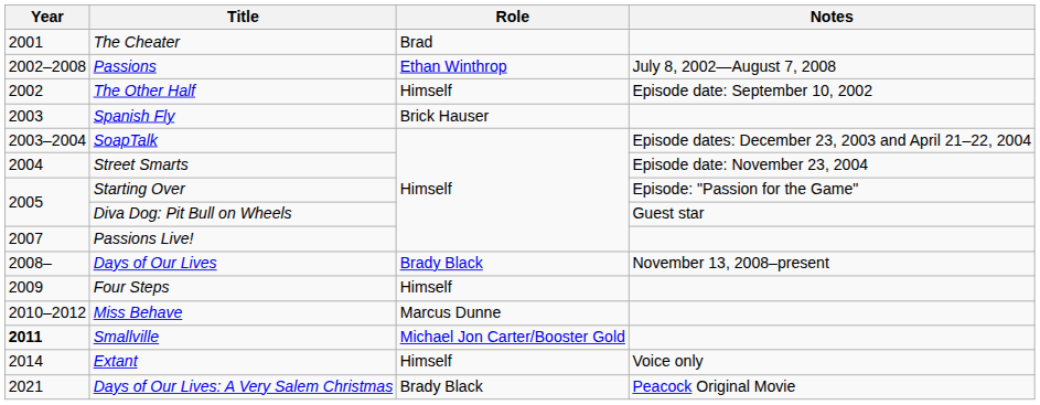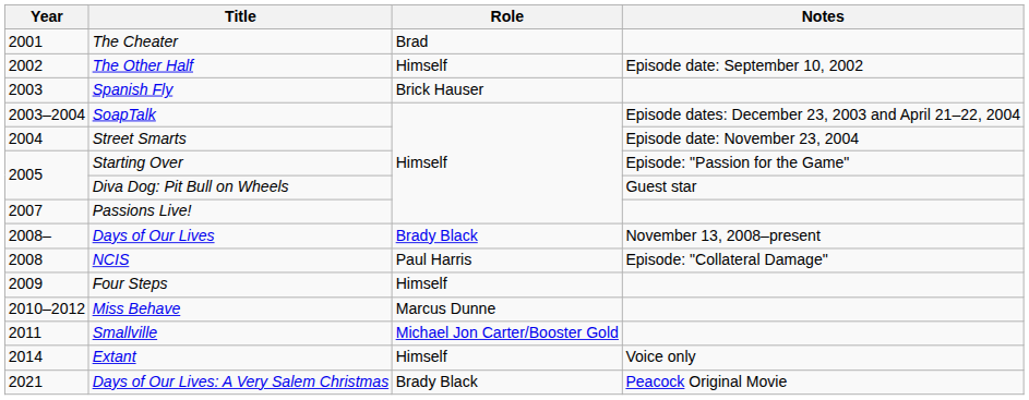 <table class="wikitable">
 <tr>
 <th>Year</th>
 <th>Title</th>
 <th>Role</th>
 <th>Notes</th>
 </tr>
 <tr>
 <td>2001</td>
 <td><em>The Cheater</em></td>
 <td>Brad</td>
 <td></td>
-</tr>
-<tr>
-<td>2002–2008</td>
-<td><em><a href='#'>Passions</a></em></td>
-<td><a href='#'>Ethan Winthrop</a></td>
-<td>July 8, 2002—August 7, 2008</td>
 </tr>
 <tr>
 <td>2002</td>
 <td><em><a href='#'>The Other Half</a></em></td>
 <td>Himself</td>
 <td>Episode date: September 10, 2002</td>
 </tr>
 <tr>
 <td>2003</td>
 <td><em><a href='#'>Spanish Fly</a></em></td>
 <td>Brick Hauser</td>
 <td></td>
 </tr>
 <tr>
 <td>2003–2004</td>
 <td><em><a href='#'>SoapTalk</a></em></td>
 <td rowspan="5">Himself</td>
 <td>Episode dates: December 23, 2003 and April 21–22, 2004</td>
 </tr>
 <tr>
 <td>2004</td>
 <td><em>Street Smarts</em></td>
 <td>Episode date: November 23, 2004</td>
 </tr>
 <tr>
 <td rowspan="2">2005</td>
 <td><em>Starting Over</em></td>
 <td>Episode: "Passion for the Game"</td>
 </tr>
 <tr>
 <td><em>Diva Dog: Pit Bull on Wheels</em></td>
 <td>Guest star</td>
 </tr>
 <tr>
 <td>2007</td>
 <td><em>Passions Live!</em></td>
 <td></td>
 </tr>
 <tr>
 <td>2008–</td>
 <td><em><a href='#'>Days of Our Lives</a></em></td>
 <td><a href='#'>Brady Black</a></td>
 <td>November 13, 2008–present</td>
 </tr>
 <tr>
+<td>2008</td>
+<td><em><a href='#'>NCIS</a></em></td>
+<td>Paul Harris</td>
+<td>Episode: "Collateral Damage"</td>
+</tr>
+<tr>
 <td>2009</td>
 <td><em>Four Steps</em></td>
 <td>Himself</td>
 <td></td>
 </tr>
 <tr>
 <td>2010–2012</td>
 <td><em><a href='#'>Miss Behave</a></em></td>
 <td>Marcus Dunne</td>
 <td></td>
 </tr>
 <tr>
-<td><strong>2011</strong></td>
+<td>2011</td>
 <td><em><a href='#'>Smallville</a></em></td>
 <td><a href='#'>Michael Jon Carter/Booster Gold</a></td>
 <td></td>
 </tr>
 <tr>
 <td>2014</td>
 <td><em><a href='#'>Extant</a></em></td>
 <td>Himself</td>
 <td>Voice only</td>
 </tr>
 <tr>
 <td>2021</td>
 <td><em><a href='#'>Days of Our Lives: A Very Salem Christmas</a></em></td>
 <td>Brady Black</td>
 <td><a href='#'>Peacock</a> Original Movie</td>
 </tr>
 </table>
